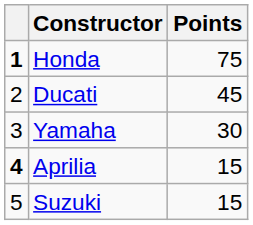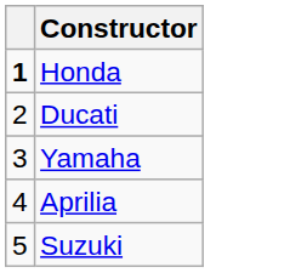 <table class="wikitable" style="font-size: 95%;">
 <tr>
 <th></th>
 <th>Constructor</th>
-<th>Points</th>
 </tr>
 <tr>
 <td align=center><strong>1</strong></td>
 <td> <a href='#'>Honda</a></td>
-<td align=right>75</td>
 </tr>
 <tr>
 <td align=center>2</td>
 <td> <a href='#'>Ducati</a></td>
-<td align=right>45</td>
 </tr>
 <tr>
 <td align=center>3</td>
 <td> <a href='#'>Yamaha</a></td>
-<td align=right>30</td>
 </tr>
 <tr>
-<td align=center><strong>4</strong></td>
+<td align=center>4</td>
 <td> <a href='#'>Aprilia</a></td>
-<td align=right>15</td>
 </tr>
 <tr>
 <td align=center>5</td>
 <td> <a href='#'>Suzuki</a></td>
-<td align=right>15</td>
 </tr>
 </table>
